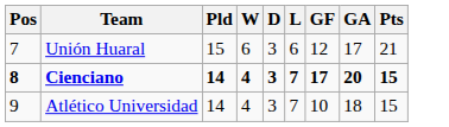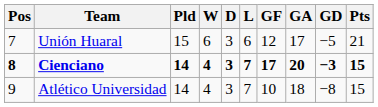 <table class="wikitable">
 <tr>
 <th>Pos</th>
 <th><strong>Team</strong></th>
 <th><strong>Pld</strong></th>
 <th>W</th>
 <th>D</th>
 <th>L</th>
 <th>GF</th>
 <th>GA</th>
+<th>GD</th>
 <th>Pts</th>
 </tr>
 <tr>
 <td>7</td>
 <td><a href='#'>Unión Huaral</a></td>
 <td>15</td>
 <td>6</td>
 <td>3</td>
 <td>6</td>
 <td>12</td>
 <td>17</td>
+<td>−5</td>
 <td>21</td>
 </tr>
 <tr>
 <td><strong>8</strong></td>
 <td><strong><a href='#'>Cienciano</a></strong></td>
 <td><strong>14</strong></td>
 <td><strong>4</strong></td>
 <td><strong>3</strong></td>
 <td><strong>7</strong></td>
 <td><strong>17</strong></td>
 <td><strong>20</strong></td>
+<td><strong>−3</strong></td>
 <td><strong>15</strong></td>
 </tr>
 <tr>
 <td>9</td>
 <td><a href='#'>Atlético Universidad</a></td>
 <td>14</td>
 <td>4</td>
 <td>3</td>
 <td>7</td>
 <td>10</td>
 <td>18</td>
+<td>−8</td>
 <td>15</td>
 </tr>
 </table>
